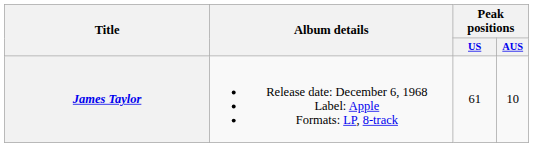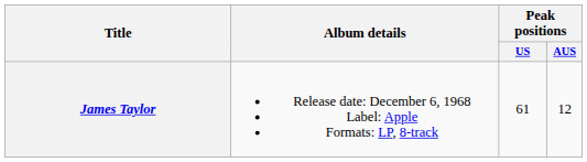 <table class="wikitable plainrowheaders" style="text-align:center;">
 <tr>
 <th rowspan="2" style="width:16em;">Title</th>
 <th rowspan="2" style="width:19em;">Album details</th>
 <th colspan="2">Peak positions</th>
 </tr>
 <tr style="font-size:smaller;">
 <th width="50"><a href='#'>US</a><br></th>
 <th width="35"><a href='#'>AUS</a><br></th>
 </tr>
 <tr>
 <th scope="row"><em><a href='#'>James Taylor</a></em></th>
 <td><br><ul><li>Release date: December 6, 1968</li><li>Label: <a href='#'>Apple</a></li><li>Formats: <a href='#'>LP</a>, <a href='#'>8-track</a></li></ul></td>
 <td>61</td>
-<td>10</td>
+<td>12</td>
 </tr>
 </table>
